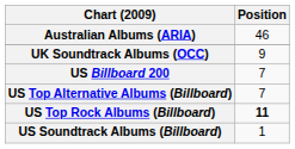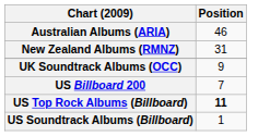 <table class="wikitable sortable plainrowheaders" style="text-align:center">
 <tr>
 <th scope="col">Chart (2009)</th>
 <th scope="col">Position</th>
 </tr>
 <tr>
 <th scope="row">Australian Albums (<a href='#'>ARIA</a>)</th>
 <td>46</td>
+</tr>
+<tr>
+<th scope="row">New Zealand Albums (<a href='#'>RMNZ</a>)</th>
+<td>31</td>
 </tr>
 <tr>
 </tr>
 <tr>
 <th scope="row">UK Soundtrack Albums (<a href='#'>OCC</a>)</th>
 <td>9</td>
 </tr>
 <tr>
 <th scope="row">US <a href='#'><em>Billboard</em> 200</a></th>
 <td style="text-align:center;">7</td>
 </tr>
 <tr>
-<th scope="row">US <a href='#'>Top Alternative Albums</a> (<em>Billboard</em>)</th>
-<td style="text-align:center;">7</td>
-</tr>
-<tr>
 <th scope="row">US <a href='#'>Top Rock Albums</a> (<em>Billboard</em>)</th>
 <td style="text-align:center;"><strong>11</strong></td>
 </tr>
 <tr>
 <th scope="row">US Soundtrack Albums (<em>Billboard</em>)</th>
 <td style="text-align:center;">1</td>
 </tr>
 </table>
